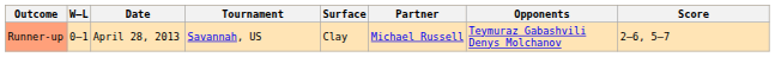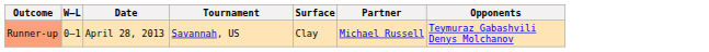 <table class=wikitable style=font-size:97%;background:moccasin>
 <tr>
 <th width=70>Outcome</th>
 <th>W–L</th>
 <th width=110>Date</th>
 <th width=160>Tournament</th>
 <th>Surface</th>
 <th>Partner</th>
 <th width=180>Opponents</th>
-<th width=180>Score</th>
 </tr>
 <tr>
 <td bgcolor=ffa07a>Runner-up</td>
 <td>0–1</td>
 <td>April 28, 2013</td>
 <td><a href='#'>Savannah</a>, US</td>
 <td>Clay</td>
 <td> <a href='#'>Michael Russell</a></td>
 <td> <a href='#'>Teymuraz Gabashvili</a><br> <a href='#'>Denys Molchanov</a></td>
-<td>2–6, 5–7</td>
 </tr>
 </table>
